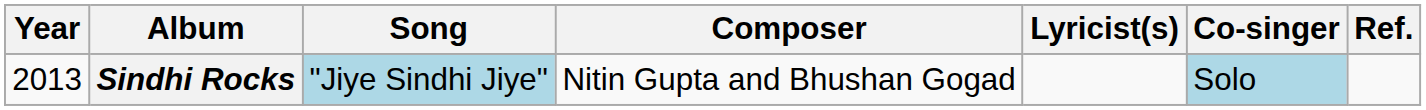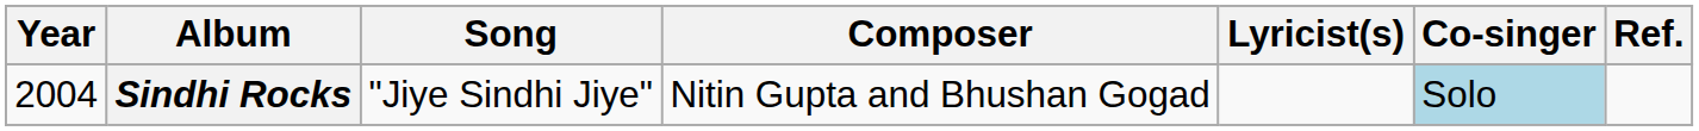 <table class="wikitable plainrowheaders">
 <tr>
 <th scope="col">Year</th>
 <th scope="col">Album</th>
 <th scope="col">Song</th>
 <th scope="col">Composer</th>
 <th>Lyricist(s)</th>
 <th scope="col">Co-singer</th>
 <th scope="col">Ref.</th>
 </tr>
 <tr>
-<td>2013</td>
+<td>2004</td>
 <th><em>Sindhi Rocks</em></th>
-<td style="background: lightblue;">"Jiye Sindhi Jiye"</td>
+<td>"Jiye Sindhi Jiye"</td>
 <td>Nitin Gupta and Bhushan Gogad</td>
 <td></td>
 <td style="background: lightblue;">Solo</td>
 <td></td>
 </tr>
 </table>
